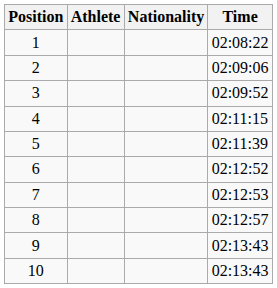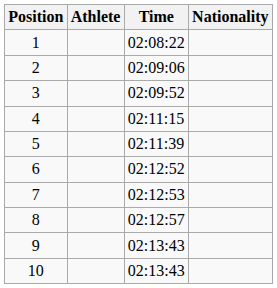 <table class="wikitable sortable">
 <tr>
 <th scope="col">Position</th>
 <th scope="col">Athlete</th>
+<th scope="col">Time</th>
 <th scope="col">Nationality</th>
-<th scope="col">Time</th>
 </tr>
 <tr>
 <td align=center>1</td>
 <td></td>
+<td>02:08:22</td>
 <td></td>
-<td>02:08:22</td>
 </tr>
 <tr>
 <td align=center>2</td>
 <td></td>
+<td>02:09:06</td>
 <td></td>
-<td>02:09:06</td>
 </tr>
 <tr>
 <td align=center>3</td>
 <td></td>
+<td>02:09:52</td>
 <td></td>
-<td>02:09:52</td>
 </tr>
 <tr>
 <td align=center>4</td>
 <td></td>
+<td>02:11:15</td>
 <td></td>
-<td>02:11:15</td>
 </tr>
 <tr>
 <td align=center>5</td>
 <td></td>
+<td>02:11:39</td>
 <td></td>
-<td>02:11:39</td>
 </tr>
 <tr>
 <td align=center>6</td>
 <td></td>
+<td>02:12:52</td>
 <td></td>
-<td>02:12:52</td>
 </tr>
 <tr>
 <td align=center>7</td>
 <td></td>
+<td>02:12:53</td>
 <td></td>
-<td>02:12:53</td>
 </tr>
 <tr>
 <td align=center>8</td>
 <td></td>
+<td>02:12:57</td>
 <td></td>
-<td>02:12:57</td>
 </tr>
 <tr>
 <td align=center>9</td>
 <td></td>
+<td>02:13:43</td>
 <td></td>
-<td>02:13:43</td>
 </tr>
 <tr>
 <td align=center>10</td>
 <td></td>
+<td>02:13:43</td>
 <td></td>
-<td>02:13:43</td>
 </tr>
 </table>
